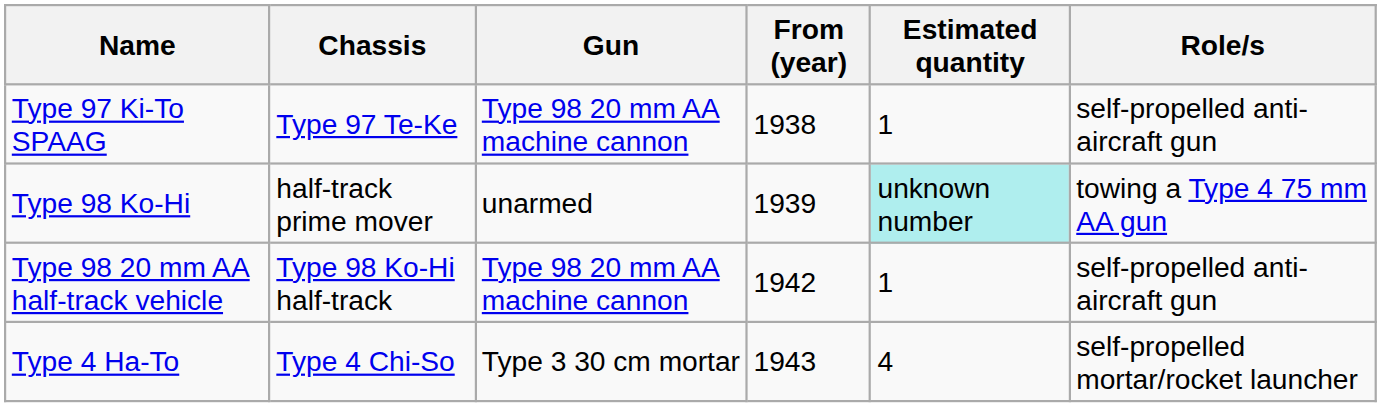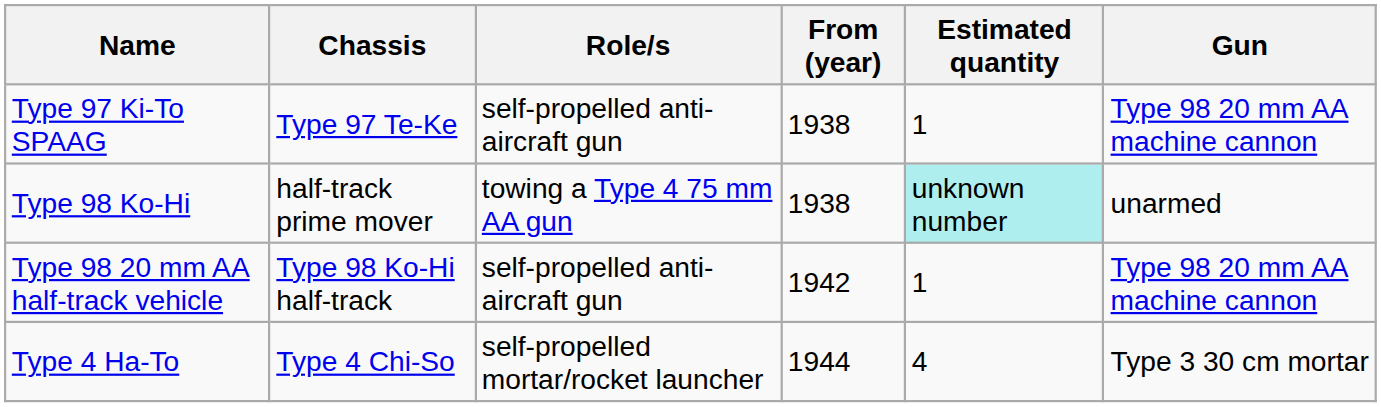 <table class="wikitable sortable" style="margin:left; width:100%; font-size:80%; border-collapse:collapse;">
 <tr>
 <th>Name</th>
 <th>Chassis</th>
-<th>Gun</th>
+<th>Role/s</th>
 <th>From (year)</th>
 <th>Estimated quantity</th>
-<th>Role/s</th>
+<th>Gun</th>
 </tr>
 <tr>
 <td><a href='#'>Type 97 Ki-To SPAAG</a></td>
 <td><a href='#'>Type 97 Te-Ke</a></td>
-<td><a href='#'>Type 98 20 mm AA machine cannon</a></td>
+<td>self-propelled anti-aircraft gun</td>
 <td>1938</td>
 <td>1</td>
-<td>self-propelled anti-aircraft gun</td>
+<td><a href='#'>Type 98 20 mm AA machine cannon</a></td>
 </tr>
 <tr>
 <td><a href='#'>Type 98 Ko-Hi</a></td>
 <td>half-track prime mover</td>
+<td>towing a <a href='#'>Type 4 75 mm AA gun</a></td>
+<td>1938</td>
+<td style="background: paleturquoise;">unknown number</td>
 <td>unarmed</td>
-<td>1939</td>
-<td style="background: paleturquoise;">unknown number</td>
-<td>towing a <a href='#'>Type 4 75 mm AA gun</a></td>
 </tr>
 <tr>
 <td><a href='#'>Type 98 20 mm AA half-track vehicle</a></td>
 <td><a href='#'>Type 98 Ko-Hi</a> half-track</td>
-<td><a href='#'>Type 98 20 mm AA machine cannon</a></td>
+<td>self-propelled anti-aircraft gun</td>
 <td>1942</td>
 <td>1</td>
-<td>self-propelled anti-aircraft gun</td>
+<td><a href='#'>Type 98 20 mm AA machine cannon</a></td>
 </tr>
 <tr>
 <td><a href='#'>Type 4 Ha-To</a></td>
 <td><a href='#'>Type 4 Chi-So</a></td>
+<td>self-propelled mortar/rocket launcher</td>
+<td>1944</td>
+<td>4</td>
 <td>Type 3 30 cm mortar</td>
-<td>1943</td>
-<td>4</td>
-<td>self-propelled mortar/rocket launcher</td>
 </tr>
 </table>
